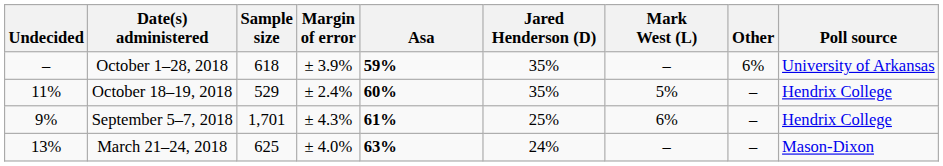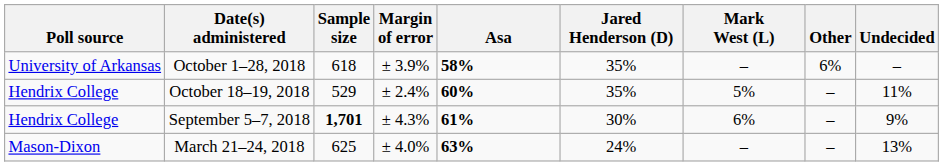 <table class="wikitable" style="font-size:90%">
 <tr valign=bottom>
-<th>Undecided</th>
+<th>Poll source</th>
 <th>Date(s)<br>administered</th>
 <th>Sample<br>size</th>
 <th>Margin<br>of error</th>
 <th style="width:100px;">Asa<br></th>
 <th style="width:100px;">Jared<br>Henderson (D)</th>
 <th style="width:100px;">Mark<br>West (L)</th>
 <th>Other</th>
-<th>Poll source</th>
+<th>Undecided</th>
 </tr>
 <tr>
-<td align=center>–</td>
+<td><a href='#'>University of Arkansas</a></td>
 <td align=center>October 1–28, 2018</td>
 <td align=center>618</td>
 <td align=center>± 3.9%</td>
-<td><strong>59%</strong></td>
+<td><strong>58%</strong></td>
 <td align=center>35%</td>
 <td align=center>–</td>
 <td align=center>6%</td>
-<td><a href='#'>University of Arkansas</a></td>
+<td align=center>–</td>
 </tr>
 <tr>
-<td align=center>11%</td>
+<td><a href='#'>Hendrix College</a></td>
 <td align=center>October 18–19, 2018</td>
 <td align=center>529</td>
 <td align=center>± 2.4%</td>
 <td><strong>60%</strong></td>
 <td align=center>35%</td>
 <td align=center>5%</td>
 <td align=center>–</td>
-<td><a href='#'>Hendrix College</a></td>
+<td align=center>11%</td>
 </tr>
 <tr>
-<td align=center>9%</td>
+<td><a href='#'>Hendrix College</a></td>
 <td align=center>September 5–7, 2018</td>
-<td align=center>1,701</td>
+<td align=center><strong>1,701</strong></td>
 <td align=center>± 4.3%</td>
 <td><strong>61%</strong></td>
-<td align=center>25%</td>
+<td align=center>30%</td>
 <td align=center>6%</td>
 <td align=center>–</td>
-<td><a href='#'>Hendrix College</a></td>
+<td align=center>9%</td>
 </tr>
 <tr>
-<td align=center>13%</td>
+<td><a href='#'>Mason-Dixon</a></td>
 <td align=center>March 21–24, 2018</td>
 <td align=center>625</td>
 <td align=center>± 4.0%</td>
 <td><strong>63%</strong></td>
 <td align=center>24%</td>
 <td align=center>–</td>
 <td align=center>–</td>
-<td><a href='#'>Mason-Dixon</a></td>
+<td align=center>13%</td>
 </tr>
 </table>
